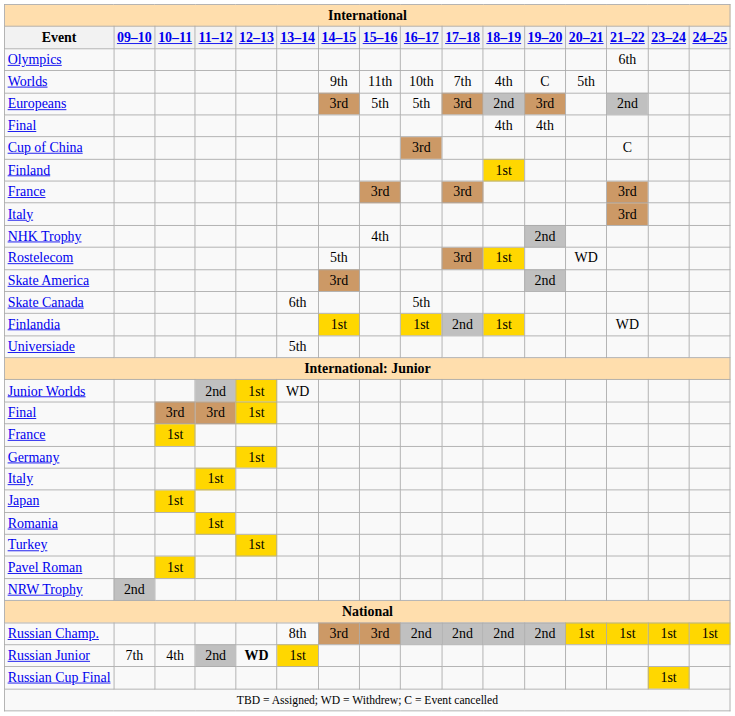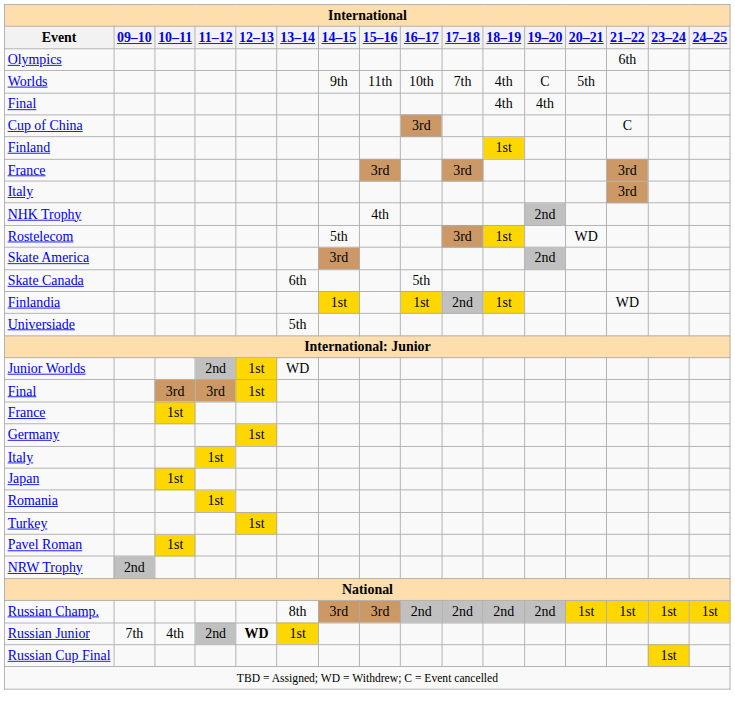 <table class="wikitable" style="text-align:center">
 <tr>
 <th style="background-color: #ffdead; " colspan=16 align=center>International</th>
 </tr>
 <tr>
 <th>Event</th>
 <th><a href='#'>09–10</a></th>
 <th><a href='#'>10–11</a></th>
 <th><a href='#'>11–12</a></th>
 <th><a href='#'>12–13</a></th>
 <th><a href='#'>13–14</a></th>
 <th><a href='#'>14–15</a></th>
 <th><a href='#'>15–16</a></th>
 <th><a href='#'>16–17</a></th>
 <th><a href='#'>17–18</a></th>
 <th><a href='#'>18–19</a></th>
 <th><a href='#'>19–20</a></th>
 <th><a href='#'>20–21</a></th>
 <th><a href='#'>21–22</a></th>
 <th><a href='#'>23–24</a></th>
 <th><a href='#'>24–25</a></th>
 </tr>
 <tr>
 <td align=left><a href='#'>Olympics</a></td>
 <td></td>
 <td></td>
 <td></td>
 <td></td>
 <td></td>
 <td></td>
 <td></td>
 <td></td>
 <td></td>
 <td></td>
 <td></td>
 <td></td>
 <td>6th</td>
 <td></td>
 <td></td>
 </tr>
 <tr>
 <td align=left><a href='#'>Worlds</a></td>
 <td></td>
 <td></td>
 <td></td>
 <td></td>
 <td></td>
 <td>9th</td>
 <td>11th</td>
 <td>10th</td>
 <td>7th</td>
 <td>4th</td>
 <td>C</td>
 <td>5th</td>
 <td></td>
-<td></td>
-<td></td>
-</tr>
-<tr>
-<td align=left><a href='#'>Europeans</a></td>
-<td></td>
-<td></td>
-<td></td>
-<td></td>
-<td></td>
-<td bgcolor=cc9966>3rd</td>
-<td>5th</td>
-<td>5th</td>
-<td bgcolor=cc9966>3rd</td>
-<td bgcolor=silver>2nd</td>
-<td bgcolor=cc9966>3rd</td>
-<td></td>
-<td bgcolor=silver>2nd</td>
 <td></td>
 <td></td>
 </tr>
 <tr>
 <td align=left> <a href='#'>Final</a></td>
 <td></td>
 <td></td>
 <td></td>
 <td></td>
 <td></td>
 <td></td>
 <td></td>
 <td></td>
 <td></td>
 <td>4th</td>
 <td>4th</td>
 <td></td>
 <td></td>
 <td></td>
 <td></td>
 </tr>
 <tr>
 <td align=left> <a href='#'>Cup of China</a></td>
 <td></td>
 <td></td>
 <td></td>
 <td></td>
 <td></td>
 <td></td>
 <td></td>
 <td bgcolor=cc9966>3rd</td>
 <td></td>
 <td></td>
 <td></td>
 <td></td>
 <td>C</td>
 <td></td>
 <td></td>
 </tr>
 <tr>
 <td align=left> <a href='#'>Finland</a></td>
 <td></td>
 <td></td>
 <td></td>
 <td></td>
 <td></td>
 <td></td>
 <td></td>
 <td></td>
 <td></td>
 <td bgcolor=gold>1st</td>
 <td></td>
 <td></td>
 <td></td>
 <td></td>
 <td></td>
 </tr>
 <tr>
 <td align=left> <a href='#'>France</a></td>
 <td></td>
 <td></td>
 <td></td>
 <td></td>
 <td></td>
 <td></td>
 <td bgcolor=cc9966>3rd</td>
 <td></td>
 <td bgcolor=cc9966>3rd</td>
 <td></td>
 <td></td>
 <td></td>
 <td bgcolor=cc9966>3rd</td>
 <td></td>
 <td></td>
 </tr>
 <tr>
 <td align=left> <a href='#'>Italy</a></td>
 <td></td>
 <td></td>
 <td></td>
 <td></td>
 <td></td>
 <td></td>
 <td></td>
 <td></td>
 <td></td>
 <td></td>
 <td></td>
 <td></td>
 <td bgcolor=cc9966>3rd</td>
 <td></td>
 <td></td>
 </tr>
 <tr>
 <td align=left> <a href='#'>NHK Trophy</a></td>
 <td></td>
 <td></td>
 <td></td>
 <td></td>
 <td></td>
 <td></td>
 <td>4th</td>
 <td></td>
 <td></td>
 <td></td>
 <td bgcolor=silver>2nd</td>
 <td></td>
 <td></td>
 <td></td>
 <td></td>
 </tr>
 <tr>
 <td align=left> <a href='#'>Rostelecom</a></td>
 <td></td>
 <td></td>
 <td></td>
 <td></td>
 <td></td>
 <td>5th</td>
 <td></td>
 <td></td>
 <td bgcolor=cc9966>3rd</td>
 <td bgcolor=gold>1st</td>
 <td></td>
 <td>WD</td>
 <td></td>
 <td></td>
 <td></td>
 </tr>
 <tr>
 <td align=left> <a href='#'>Skate America</a></td>
 <td></td>
 <td></td>
 <td></td>
 <td></td>
 <td></td>
 <td bgcolor=cc9966>3rd</td>
 <td></td>
 <td></td>
 <td></td>
 <td></td>
 <td bgcolor=silver>2nd</td>
 <td></td>
 <td></td>
 <td></td>
 <td></td>
 </tr>
 <tr>
 <td align=left> <a href='#'>Skate Canada</a></td>
 <td></td>
 <td></td>
 <td></td>
 <td></td>
 <td>6th</td>
 <td></td>
 <td></td>
 <td>5th</td>
 <td></td>
 <td></td>
 <td></td>
 <td></td>
 <td></td>
 <td></td>
 <td></td>
 </tr>
 <tr>
 <td align=left> <a href='#'>Finlandia</a></td>
 <td></td>
 <td></td>
 <td></td>
 <td></td>
 <td></td>
 <td bgcolor=gold>1st</td>
 <td></td>
 <td bgcolor=gold>1st</td>
 <td bgcolor=silver>2nd</td>
 <td bgcolor=gold>1st</td>
 <td></td>
 <td></td>
 <td>WD</td>
 <td></td>
 <td></td>
 </tr>
 <tr>
 <td align=left><a href='#'>Universiade</a></td>
 <td></td>
 <td></td>
 <td></td>
 <td></td>
 <td>5th</td>
 <td></td>
 <td></td>
 <td></td>
 <td></td>
 <td></td>
 <td></td>
 <td></td>
 <td></td>
 <td></td>
 <td></td>
 </tr>
 <tr>
 <th style="background-color: #ffdead; " colspan=16 align=center>International: Junior</th>
 </tr>
 <tr>
 <td align=left><a href='#'>Junior Worlds</a></td>
 <td></td>
 <td></td>
 <td bgcolor=silver>2nd</td>
 <td bgcolor=gold>1st</td>
 <td>WD</td>
 <td></td>
 <td></td>
 <td></td>
 <td></td>
 <td></td>
 <td></td>
 <td></td>
 <td></td>
 <td></td>
 <td></td>
 </tr>
 <tr>
 <td align=left> <a href='#'>Final</a></td>
 <td></td>
 <td bgcolor=cc9966>3rd</td>
 <td bgcolor=cc9966>3rd</td>
 <td bgcolor=gold>1st</td>
 <td></td>
 <td></td>
 <td></td>
 <td></td>
 <td></td>
 <td></td>
 <td></td>
 <td></td>
 <td></td>
 <td></td>
 <td></td>
 </tr>
 <tr>
 <td align=left> <a href='#'>France</a></td>
 <td></td>
 <td bgcolor=gold>1st</td>
 <td></td>
 <td></td>
 <td></td>
 <td></td>
 <td></td>
 <td></td>
 <td></td>
 <td></td>
 <td></td>
 <td></td>
 <td></td>
 <td></td>
 <td></td>
 </tr>
 <tr>
 <td align=left> <a href='#'>Germany</a></td>
 <td></td>
 <td></td>
 <td></td>
 <td bgcolor=gold>1st</td>
 <td></td>
 <td></td>
 <td></td>
 <td></td>
 <td></td>
 <td></td>
 <td></td>
 <td></td>
 <td></td>
 <td></td>
 <td></td>
 </tr>
 <tr>
 <td align=left> <a href='#'>Italy</a></td>
 <td></td>
 <td></td>
 <td bgcolor=gold>1st</td>
 <td></td>
 <td></td>
 <td></td>
 <td></td>
 <td></td>
 <td></td>
 <td></td>
 <td></td>
 <td></td>
 <td></td>
 <td></td>
 <td></td>
 </tr>
 <tr>
 <td align=left> <a href='#'>Japan</a></td>
 <td></td>
 <td bgcolor=gold>1st</td>
 <td></td>
 <td></td>
 <td></td>
 <td></td>
 <td></td>
 <td></td>
 <td></td>
 <td></td>
 <td></td>
 <td></td>
 <td></td>
 <td></td>
 <td></td>
 </tr>
 <tr>
 <td align=left> <a href='#'>Romania</a></td>
 <td></td>
 <td></td>
 <td bgcolor=gold>1st</td>
 <td></td>
 <td></td>
 <td></td>
 <td></td>
 <td></td>
 <td></td>
 <td></td>
 <td></td>
 <td></td>
 <td></td>
 <td></td>
 <td></td>
 </tr>
 <tr>
 <td align=left> <a href='#'>Turkey</a></td>
 <td></td>
 <td></td>
 <td></td>
 <td bgcolor=gold>1st</td>
 <td></td>
 <td></td>
 <td></td>
 <td></td>
 <td></td>
 <td></td>
 <td></td>
 <td></td>
 <td></td>
 <td></td>
 <td></td>
 </tr>
 <tr>
 <td align=left><a href='#'>Pavel Roman</a></td>
 <td></td>
 <td bgcolor=gold>1st</td>
 <td></td>
 <td></td>
 <td></td>
 <td></td>
 <td></td>
 <td></td>
 <td></td>
 <td></td>
 <td></td>
 <td></td>
 <td></td>
 <td></td>
 <td></td>
 </tr>
 <tr>
 <td align=left><a href='#'>NRW Trophy</a></td>
 <td bgcolor=silver>2nd</td>
 <td></td>
 <td></td>
 <td></td>
 <td></td>
 <td></td>
 <td></td>
 <td></td>
 <td></td>
 <td></td>
 <td></td>
 <td></td>
 <td></td>
 <td></td>
 <td></td>
 </tr>
 <tr>
 <th style="background-color: #ffdead; " colspan=16 align=center>National</th>
 </tr>
 <tr>
 <td align=left><a href='#'>Russian Champ.</a></td>
 <td></td>
 <td></td>
 <td></td>
 <td></td>
 <td>8th</td>
 <td bgcolor=cc9966>3rd</td>
 <td bgcolor=cc9966>3rd</td>
 <td bgcolor=silver>2nd</td>
 <td bgcolor=silver>2nd</td>
 <td bgcolor=silver>2nd</td>
 <td bgcolor=silver>2nd</td>
 <td bgcolor=gold>1st</td>
 <td bgcolor=gold>1st</td>
 <td bgcolor=gold>1st</td>
 <td bgcolor=gold>1st</td>
 </tr>
 <tr>
 <td align=left><a href='#'>Russian Junior</a></td>
 <td>7th</td>
 <td>4th</td>
 <td bgcolor=silver>2nd</td>
 <td><strong>WD</strong></td>
 <td bgcolor=gold>1st</td>
 <td></td>
 <td></td>
 <td></td>
 <td></td>
 <td></td>
 <td></td>
 <td></td>
 <td></td>
 <td></td>
 <td></td>
 </tr>
 <tr>
 <td align=left><a href='#'>Russian Cup Final</a></td>
 <td></td>
 <td></td>
 <td></td>
 <td></td>
 <td></td>
 <td></td>
 <td></td>
 <td></td>
 <td></td>
 <td></td>
 <td></td>
 <td></td>
 <td></td>
 <td bgcolor=gold>1st</td>
 <td></td>
 </tr>
 <tr>
 <td colspan=16 align=center><small> TBD = Assigned; WD = Withdrew; C = Event cancelled </small></td>
 </tr>
 </table>
